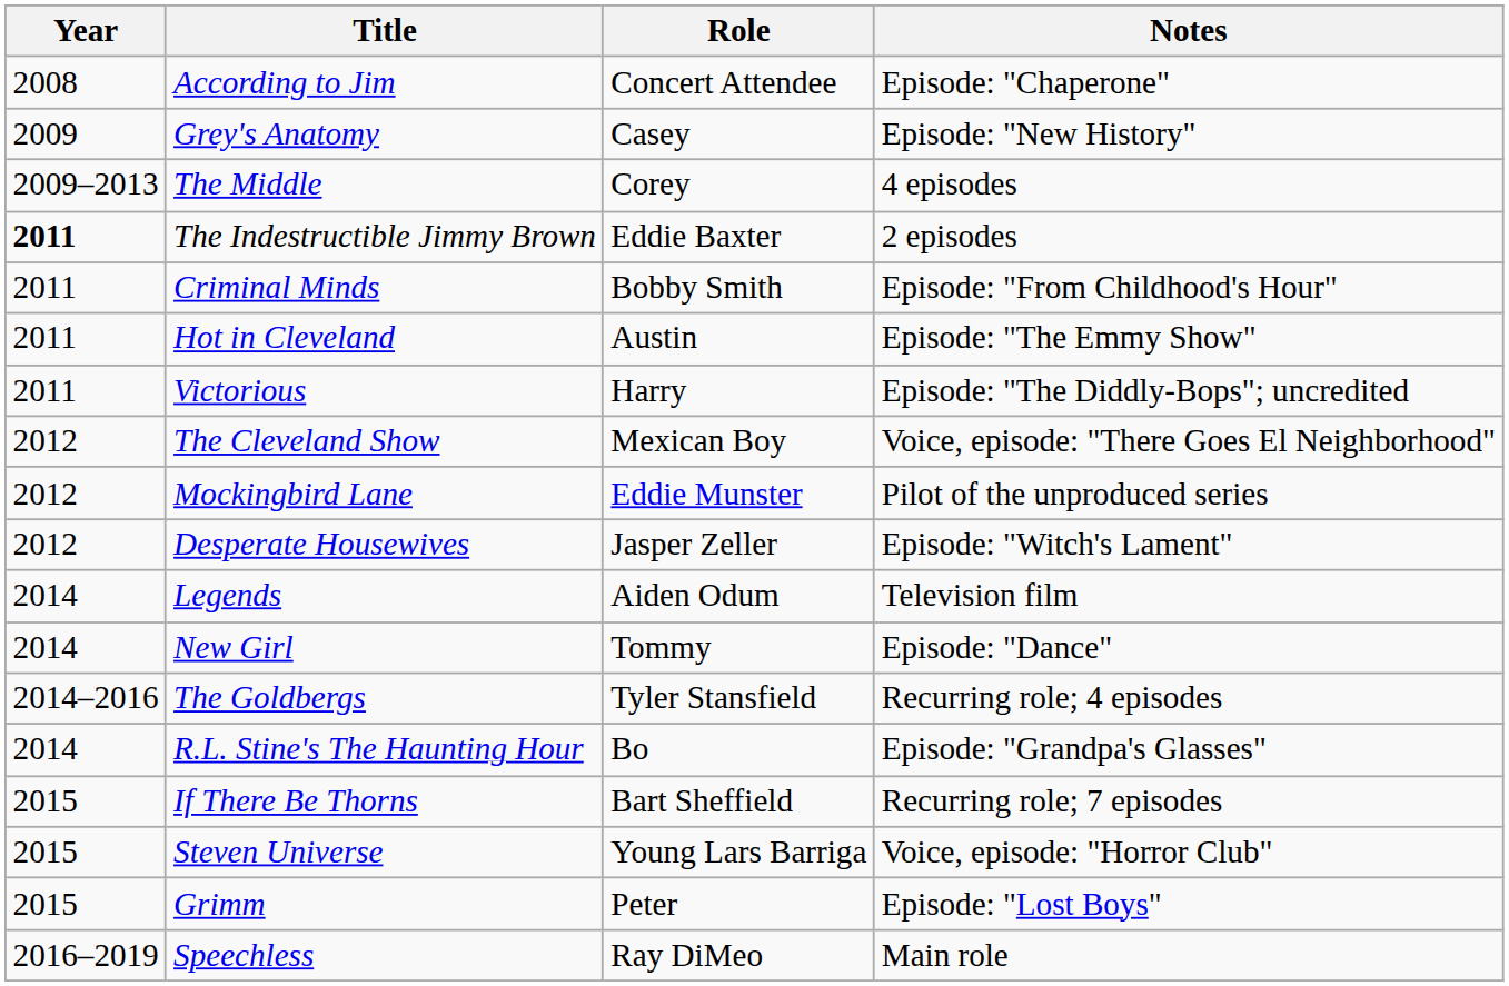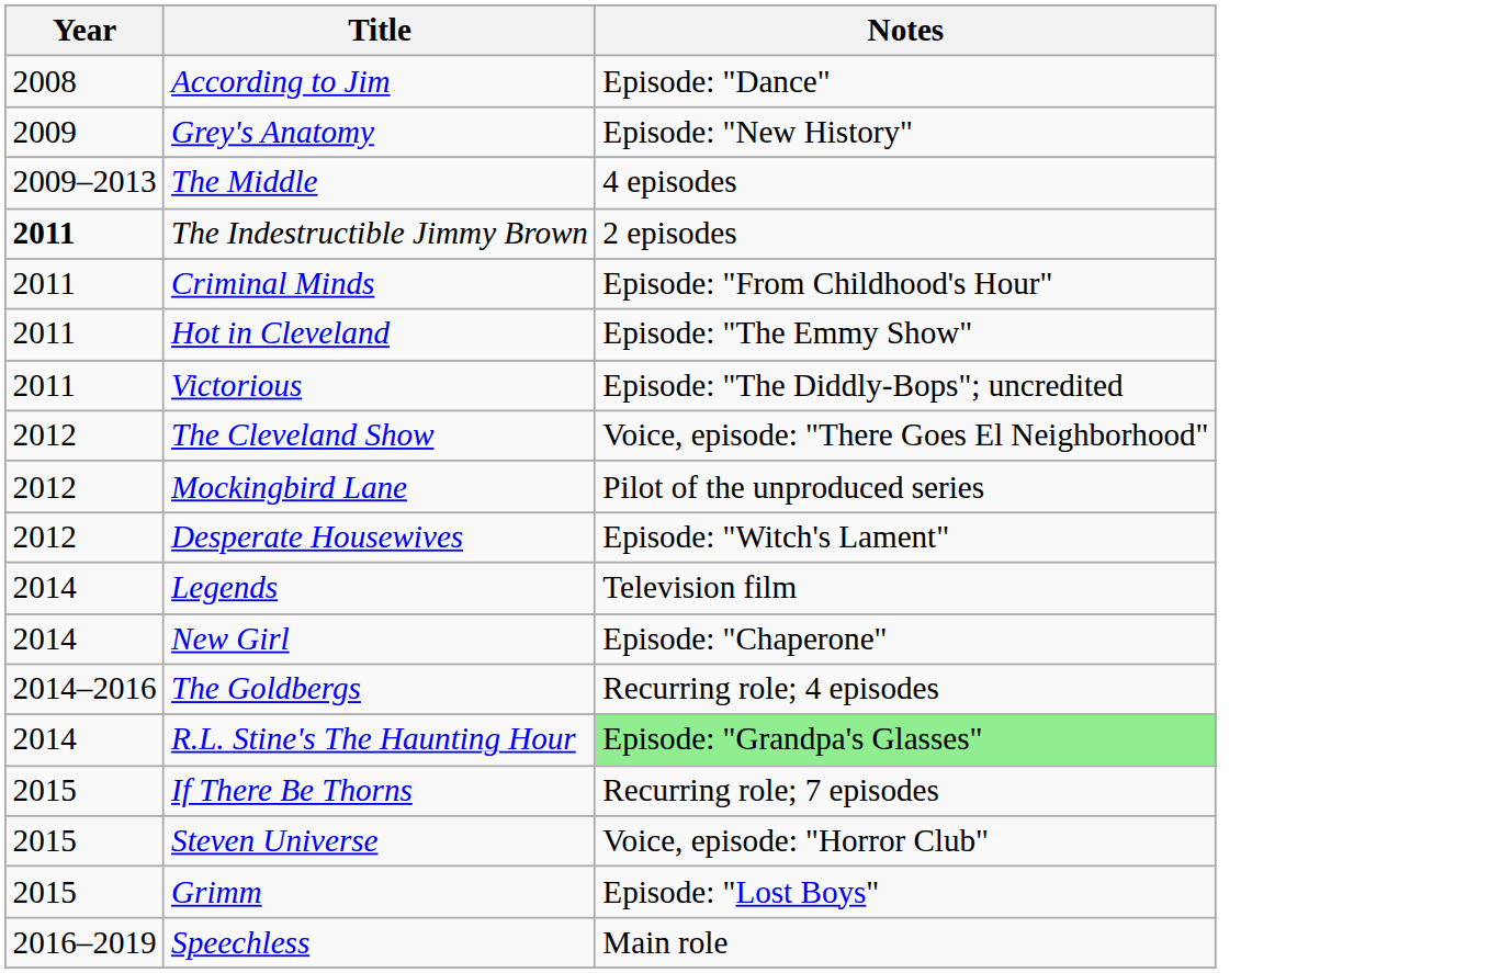 <table class="wikitable unsortable">
 <tr>
 <th>Year</th>
 <th>Title</th>
-<th>Role</th>
 <th>Notes</th>
 </tr>
 <tr>
 <td>2008</td>
 <td><em><a href='#'>According to Jim</a></em></td>
-<td>Concert Attendee</td>
-<td>Episode: "Chaperone"</td>
+<td>Episode: "Dance"</td>
 </tr>
 <tr>
 <td>2009</td>
 <td><em><a href='#'>Grey's Anatomy</a></em></td>
-<td>Casey</td>
 <td>Episode: "New History"</td>
 </tr>
 <tr>
 <td>2009–2013</td>
 <td><em><a href='#'>The Middle</a></em></td>
-<td>Corey</td>
 <td>4 episodes</td>
 </tr>
 <tr>
 <td><strong>2011</strong></td>
 <td><em>The Indestructible Jimmy Brown</em></td>
-<td>Eddie Baxter</td>
 <td>2 episodes</td>
 </tr>
 <tr>
 <td>2011</td>
 <td><em><a href='#'>Criminal Minds</a></em></td>
-<td>Bobby Smith</td>
 <td>Episode: "From Childhood's Hour"</td>
 </tr>
 <tr>
 <td>2011</td>
 <td><em><a href='#'>Hot in Cleveland</a></em></td>
-<td>Austin</td>
 <td>Episode: "The Emmy Show"</td>
 </tr>
 <tr>
 <td>2011</td>
 <td><em><a href='#'>Victorious</a></em></td>
-<td>Harry</td>
 <td>Episode: "The Diddly-Bops"; uncredited</td>
 </tr>
 <tr>
 <td>2012</td>
 <td><em><a href='#'>The Cleveland Show</a></em></td>
-<td>Mexican Boy</td>
 <td>Voice, episode: "There Goes El Neighborhood"</td>
 </tr>
 <tr>
 <td>2012</td>
 <td><em><a href='#'>Mockingbird Lane</a></em></td>
-<td><a href='#'>Eddie Munster</a></td>
 <td>Pilot of the unproduced series</td>
 </tr>
 <tr>
 <td>2012</td>
 <td><em><a href='#'>Desperate Housewives</a></em></td>
-<td>Jasper Zeller</td>
 <td>Episode: "Witch's Lament"</td>
 </tr>
 <tr>
 <td>2014</td>
 <td><em><a href='#'>Legends</a></em></td>
-<td>Aiden Odum</td>
 <td>Television film</td>
 </tr>
 <tr>
 <td>2014</td>
 <td><em><a href='#'>New Girl</a></em></td>
-<td>Tommy</td>
-<td>Episode: "Dance"</td>
+<td>Episode: "Chaperone"</td>
 </tr>
 <tr>
 <td>2014–2016</td>
 <td><em><a href='#'>The Goldbergs</a></em></td>
-<td>Tyler Stansfield</td>
 <td>Recurring role; 4 episodes</td>
 </tr>
 <tr>
 <td>2014</td>
 <td><em><a href='#'>R.L. Stine's The Haunting Hour</a></em></td>
-<td>Bo</td>
-<td>Episode: "Grandpa's Glasses"</td>
+<td style="background: lightgreen;">Episode: "Grandpa's Glasses"</td>
 </tr>
 <tr>
 <td>2015</td>
 <td><em><a href='#'>If There Be Thorns</a></em></td>
-<td>Bart Sheffield</td>
 <td>Recurring role; 7 episodes</td>
 </tr>
 <tr>
 <td>2015</td>
 <td><em><a href='#'>Steven Universe</a></em></td>
-<td>Young Lars Barriga</td>
 <td>Voice, episode: "Horror Club"</td>
 </tr>
 <tr>
 <td>2015</td>
 <td><em><a href='#'>Grimm</a></em></td>
-<td>Peter</td>
 <td>Episode: "<a href='#'>Lost Boys</a>"</td>
 </tr>
 <tr>
 <td>2016–2019</td>
 <td><em><a href='#'>Speechless</a></em></td>
-<td>Ray DiMeo</td>
 <td>Main role</td>
 </tr>
 </table>
